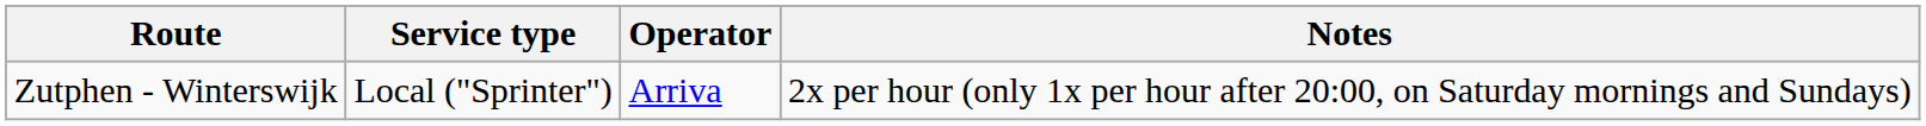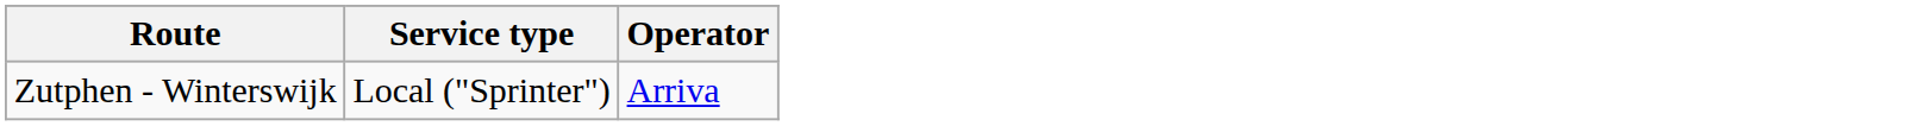 <table class="wikitable">
 <tr>
 <th>Route</th>
 <th>Service type</th>
 <th>Operator</th>
-<th>Notes</th>
 </tr>
 <tr>
 <td>Zutphen - Winterswijk</td>
 <td>Local ("Sprinter")</td>
 <td><a href='#'>Arriva</a></td>
-<td>2x per hour (only 1x per hour after 20:00, on Saturday mornings and Sundays)</td>
 </tr>
 </table>
